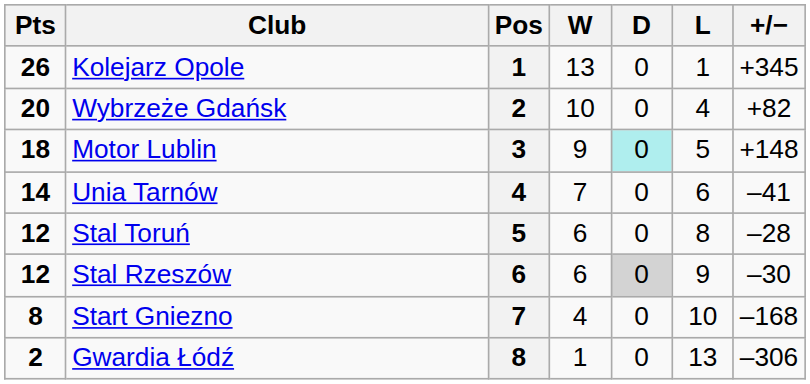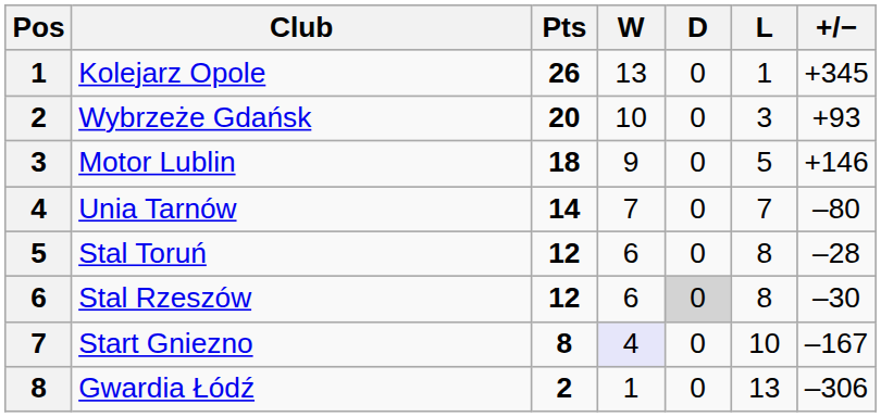 <table class="wikitable">
 <tr>
+<th width=30>Pos</th>
+<th width=250>Club</th>
 <th width=30>Pts</th>
-<th width=250>Club</th>
-<th width=30>Pos</th>
 <th width=30>W</th>
 <th width=30>D</th>
 <th width=30>L</th>
 <th width=30>+/−</th>
 </tr>
 <tr align=center>
+<th>1</th>
+<td align=left><a href='#'>Kolejarz Opole</a></td>
 <td><strong>26</strong></td>
-<td align=left><a href='#'>Kolejarz Opole</a></td>
-<th>1</th>
 <td>13</td>
 <td>0</td>
 <td>1</td>
 <td>+345</td>
 </tr>
 <tr align=center>
+<th>2</th>
+<td align=left><a href='#'>Wybrzeże Gdańsk</a></td>
 <td><strong>20</strong></td>
-<td align=left><a href='#'>Wybrzeże Gdańsk</a></td>
-<th>2</th>
 <td>10</td>
 <td>0</td>
-<td>4</td>
-<td>+82</td>
+<td>3</td>
+<td>+93</td>
 </tr>
 <tr align=center>
+<th>3</th>
+<td align=left><a href='#'>Motor Lublin</a></td>
 <td><strong>18</strong></td>
-<td align=left><a href='#'>Motor Lublin</a></td>
-<th>3</th>
 <td>9</td>
-<td style="background: paleturquoise;">0</td>
+<td>0</td>
 <td>5</td>
-<td>+148</td>
+<td>+146</td>
 </tr>
 <tr align=center>
+<th>4</th>
+<td align=left><a href='#'>Unia Tarnów</a></td>
 <td><strong>14</strong></td>
-<td align=left><a href='#'>Unia Tarnów</a></td>
-<th>4</th>
 <td>7</td>
 <td>0</td>
-<td>6</td>
-<td>–41</td>
+<td>7</td>
+<td>–80</td>
 </tr>
 <tr align=center>
+<th>5</th>
+<td align=left><a href='#'>Stal Toruń</a></td>
 <td><strong>12</strong></td>
-<td align=left><a href='#'>Stal Toruń</a></td>
-<th>5</th>
 <td>6</td>
 <td>0</td>
 <td>8</td>
 <td>–28</td>
 </tr>
 <tr align=center>
+<th>6</th>
+<td align=left><a href='#'>Stal Rzeszów</a></td>
 <td><strong>12</strong></td>
-<td align=left><a href='#'>Stal Rzeszów</a></td>
-<th>6</th>
 <td>6</td>
 <td style="background: lightgrey;">0</td>
-<td>9</td>
+<td>8</td>
 <td>–30</td>
 </tr>
 <tr align=center>
+<th>7</th>
+<td align=left><a href='#'>Start Gniezno</a></td>
 <td><strong>8</strong></td>
-<td align=left><a href='#'>Start Gniezno</a></td>
-<th>7</th>
-<td>4</td>
+<td style="background: lavender;">4</td>
 <td>0</td>
 <td>10</td>
-<td>–168</td>
+<td>–167</td>
 </tr>
 <tr align=center>
+<th>8</th>
+<td align=left><a href='#'>Gwardia Łódź</a></td>
 <td><strong>2</strong></td>
-<td align=left><a href='#'>Gwardia Łódź</a></td>
-<th>8</th>
 <td>1</td>
 <td>0</td>
 <td>13</td>
 <td>–306</td>
 </tr>
 </table>
